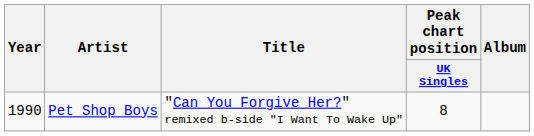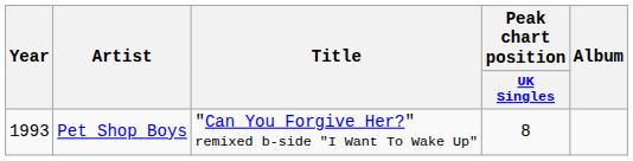 <table class="wikitable" style="text-align:left">
 <tr>
 <th rowspan="2">Year</th>
 <th rowspan="2">Artist</th>
 <th rowspan="2">Title</th>
 <th colspan="1">Peak chart position</th>
 <th rowspan="2">Album</th>
 </tr>
 <tr style="font-size:smaller;">
 <th width="35"><a href='#'>UK Singles</a></th>
 </tr>
 <tr>
-<td>1990</td>
+<td>1993</td>
 <td><a href='#'>Pet Shop Boys</a></td>
 <td>"<a href='#'>Can You Forgive Her?</a>" <br><small>remixed b-side "I Want To Wake Up"</small></td>
 <td style="text-align:center;">8</td>
 <td></td>
 </tr>
 </table>
